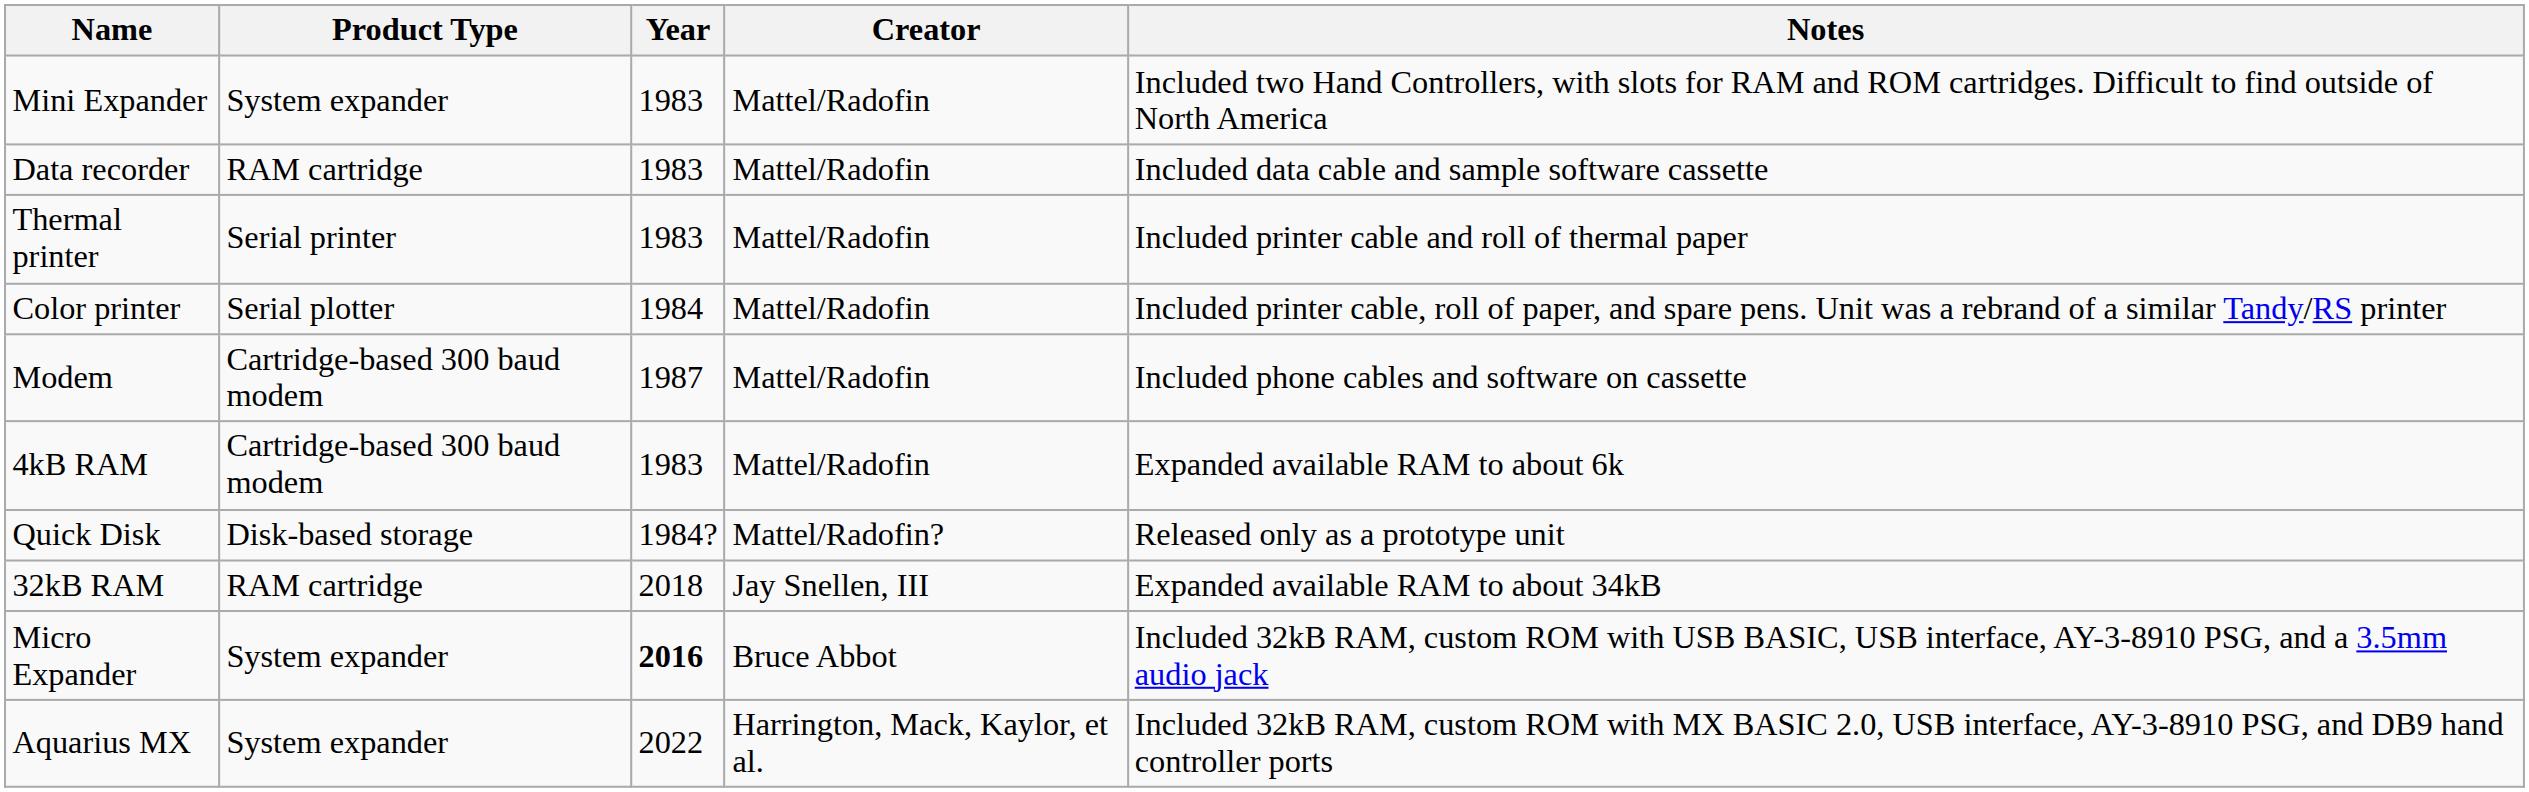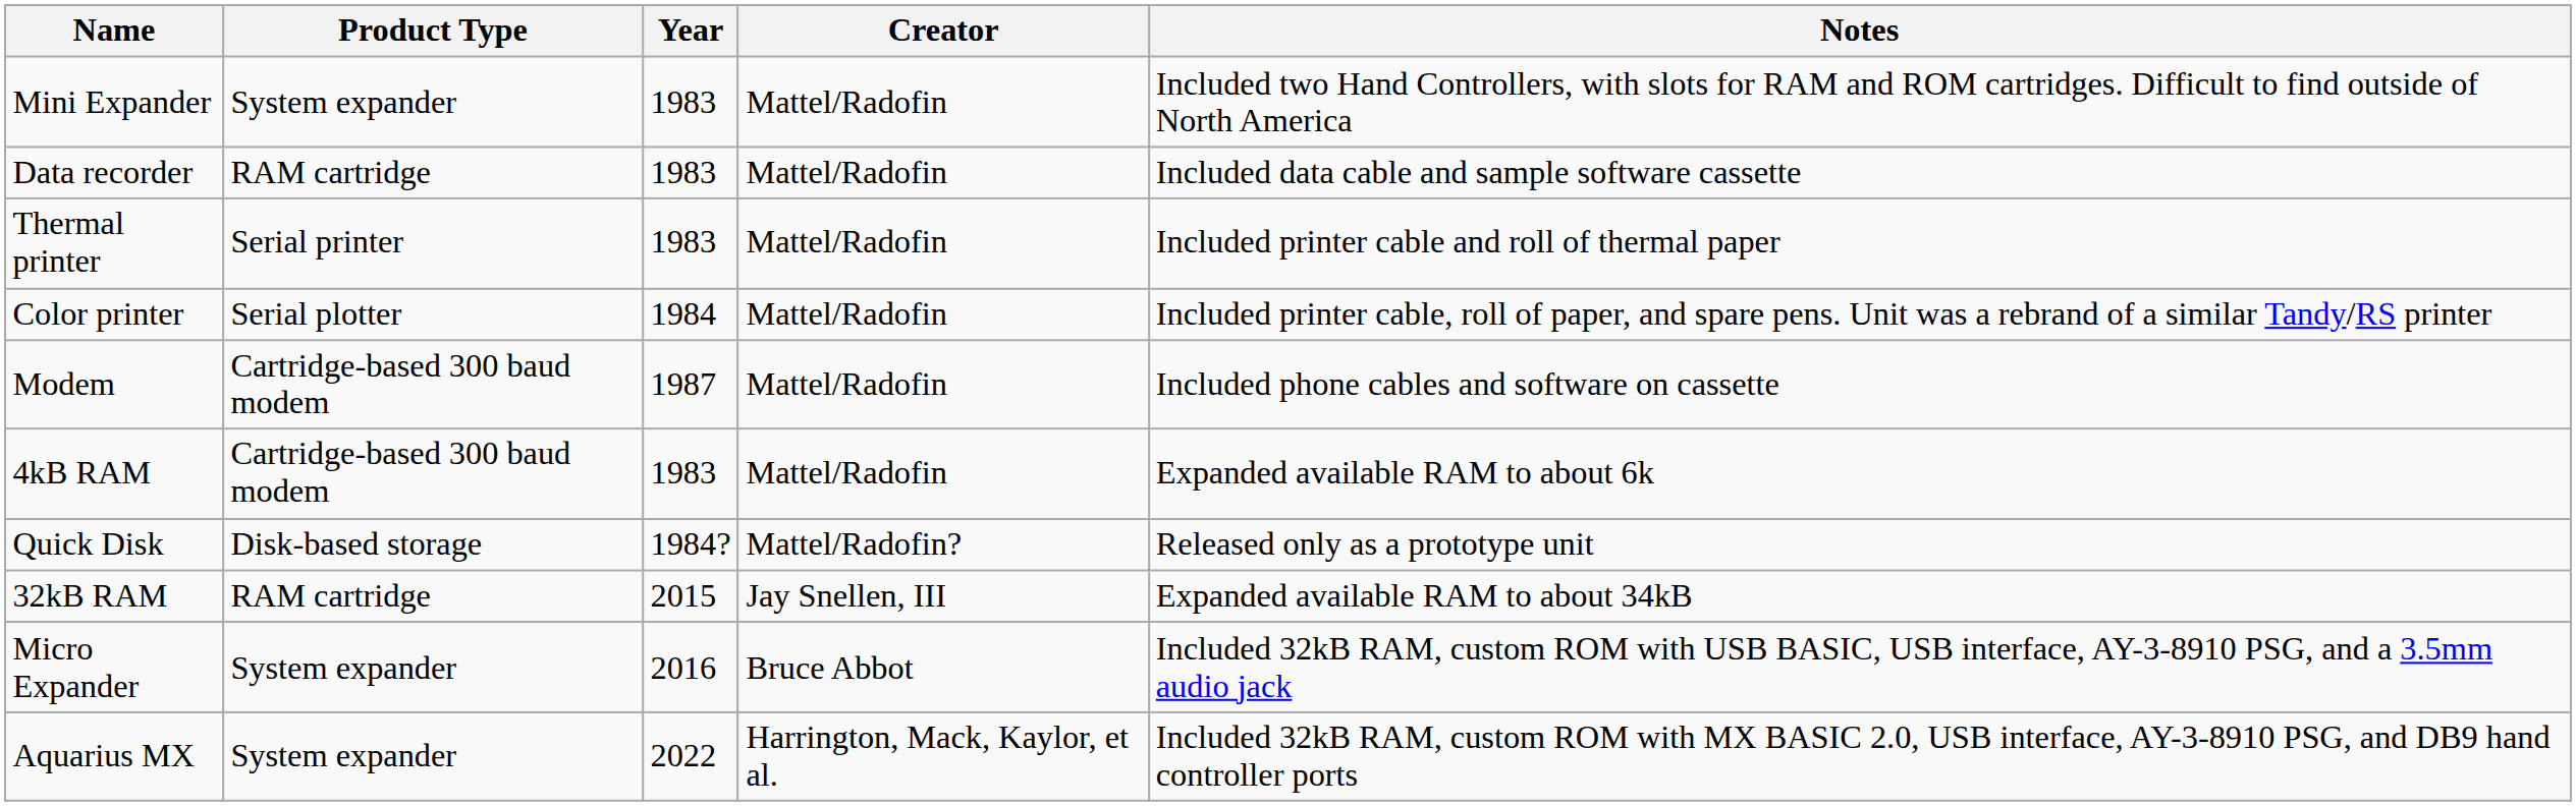 <table class="wikitable">
 <tr>
 <th>Name</th>
 <th>Product Type</th>
 <th>Year</th>
 <th>Creator</th>
 <th>Notes</th>
 </tr>
 <tr>
 <td>Mini Expander</td>
 <td>System expander</td>
 <td>1983</td>
 <td>Mattel/Radofin</td>
 <td>Included two Hand Controllers, with slots for RAM and ROM cartridges. Difficult to find outside of North America</td>
 </tr>
 <tr>
 <td>Data recorder</td>
 <td>RAM cartridge</td>
 <td>1983</td>
 <td>Mattel/Radofin</td>
 <td>Included data cable and sample software cassette</td>
 </tr>
 <tr>
 <td>Thermal printer</td>
 <td>Serial printer</td>
 <td>1983</td>
 <td>Mattel/Radofin</td>
 <td>Included printer cable and roll of thermal paper</td>
 </tr>
 <tr>
 <td>Color printer</td>
 <td>Serial plotter</td>
 <td>1984</td>
 <td>Mattel/Radofin</td>
 <td>Included printer cable, roll of paper, and spare pens. Unit was a rebrand of a similar <a href='#'>Tandy</a>/<a href='#'>RS</a> printer</td>
 </tr>
 <tr>
 <td>Modem</td>
 <td>Cartridge-based 300 baud modem</td>
 <td>1987</td>
 <td>Mattel/Radofin</td>
 <td>Included phone cables and software on cassette</td>
 </tr>
 <tr>
 <td>4kB RAM</td>
 <td>Cartridge-based 300 baud modem</td>
 <td>1983</td>
 <td>Mattel/Radofin</td>
 <td>Expanded available RAM to about 6k</td>
 </tr>
 <tr>
 <td>Quick Disk</td>
 <td>Disk-based storage</td>
 <td>1984?</td>
 <td>Mattel/Radofin?</td>
 <td>Released only as a prototype unit</td>
 </tr>
 <tr>
 <td>32kB RAM</td>
 <td>RAM cartridge</td>
-<td>2018</td>
+<td>2015</td>
 <td>Jay Snellen, III</td>
 <td>Expanded available RAM to about 34kB</td>
 </tr>
 <tr>
 <td>Micro Expander</td>
 <td>System expander</td>
-<td><strong>2016</strong></td>
+<td>2016</td>
 <td>Bruce Abbot</td>
 <td>Included 32kB RAM, custom ROM with USB BASIC, USB interface, AY-3-8910 PSG, and a <a href='#'>3.5mm audio jack</a></td>
 </tr>
 <tr>
 <td>Aquarius MX</td>
 <td>System expander</td>
 <td>2022</td>
 <td>Harrington, Mack, Kaylor, et al.</td>
 <td>Included 32kB RAM, custom ROM with MX BASIC 2.0, USB interface, AY-3-8910 PSG, and DB9 hand controller ports</td>
 </tr>
 </table>
